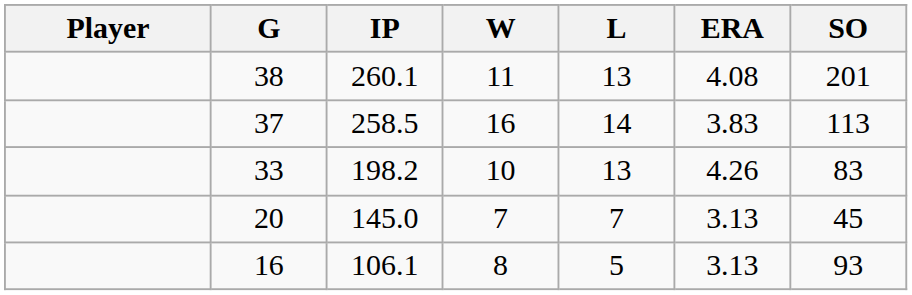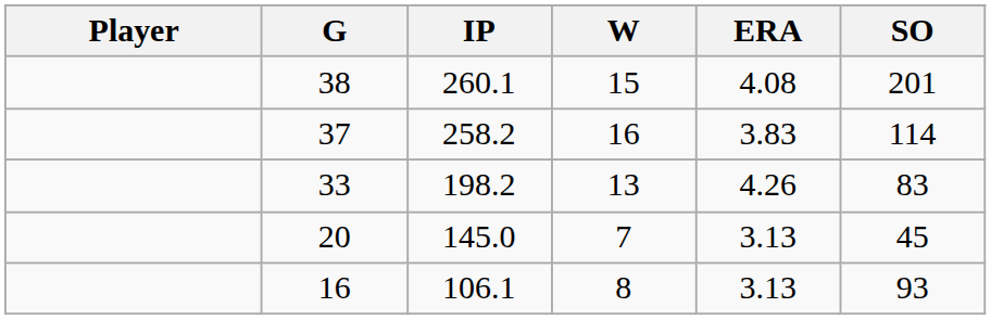 <table class="wikitable sortable">
 <tr>
 <th bgcolor="#DDDDFF" width="16%">Player</th>
 <th bgcolor="#DDDDFF" width="9%">G</th>
 <th bgcolor="#DDDDFF" width="9%">IP</th>
 <th bgcolor="#DDDDFF" width="9%">W</th>
-<th bgcolor="#DDDDFF" width="9%">L</th>
 <th bgcolor="#DDDDFF" width="9%">ERA</th>
 <th bgcolor="#DDDDFF" width="9%">SO</th>
 </tr>
 <tr align="center">
 <td></td>
 <td>38</td>
 <td>260.1</td>
-<td>11</td>
-<td>13</td>
+<td>15</td>
 <td>4.08</td>
 <td>201</td>
 </tr>
 <tr align="center">
 <td></td>
 <td>37</td>
-<td>258.5</td>
+<td>258.2</td>
 <td>16</td>
-<td>14</td>
 <td>3.83</td>
-<td>113</td>
+<td>114</td>
 </tr>
 <tr align="center">
 <td></td>
 <td>33</td>
 <td>198.2</td>
-<td>10</td>
 <td>13</td>
 <td>4.26</td>
 <td>83</td>
 </tr>
 <tr align="center">
 <td></td>
 <td>20</td>
 <td>145.0</td>
 <td>7</td>
-<td>7</td>
 <td>3.13</td>
 <td>45</td>
 </tr>
 <tr align="center">
 <td></td>
 <td>16</td>
 <td>106.1</td>
 <td>8</td>
-<td>5</td>
 <td>3.13</td>
 <td>93</td>
 </tr>
 </table>
